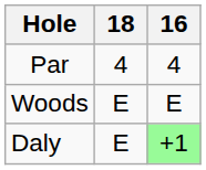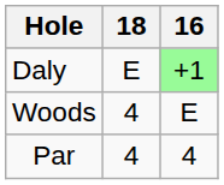 <table class="wikitable" style="text-align:center">
 <tr>
 <th>Hole</th>
 <th> 18 </th>
 <th> 16 </th>
 </tr>
 <tr>
+<td align=left> Daly</td>
+<td>E</td>
+<td style="background: PaleGreen;">+1</td>
+</tr>
+<tr>
+<td align=left> Woods</td>
+<td>4</td>
+<td>E</td>
+</tr>
+<tr>
 <td>Par</td>
 <td>4</td>
 <td>4</td>
 </tr>
-<tr>
-<td align=left> Woods</td>
-<td>E</td>
-<td>E</td>
-</tr>
-<tr>
-<td align=left> Daly</td>
-<td>E</td>
-<td style="background: PaleGreen;">+1</td>
-</tr>
 </table>
